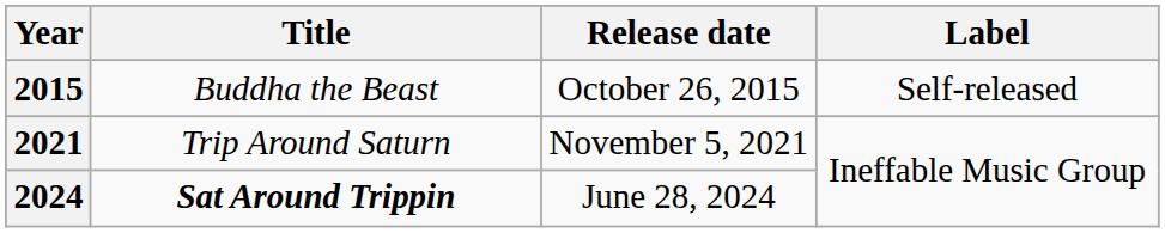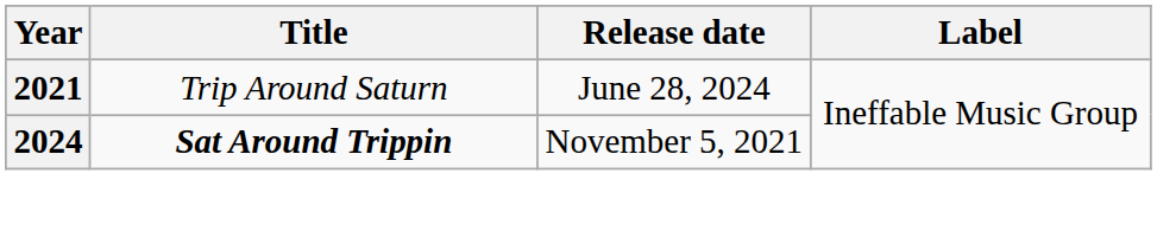 <table class="wikitable plainrowheaders" style="text-align:center;">
 <tr>
 <th scope="col">Year</th>
 <th scope="col" width="200">Title</th>
 <th scope="col" width="120">Release date</th>
 <th scope="col" width="150">Label</th>
 </tr>
 <tr>
-<th scope="row">2015</th>
-<td><em>Buddha the Beast</em></td>
-<td>October 26, 2015</td>
-<td rowspan=1>Self-released</td>
-</tr>
-<tr>
 <th scope="row">2021</th>
 <td><em>Trip Around Saturn</em></td>
-<td>November 5, 2021</td>
+<td>June 28, 2024</td>
 <td rowspan=2>Ineffable Music Group</td>
 </tr>
 <tr>
 <th scope="row">2024</th>
 <td><strong><em>Sat Around Trippin</em></strong></td>
-<td>June 28, 2024</td>
+<td>November 5, 2021</td>
 </tr>
 </table>
